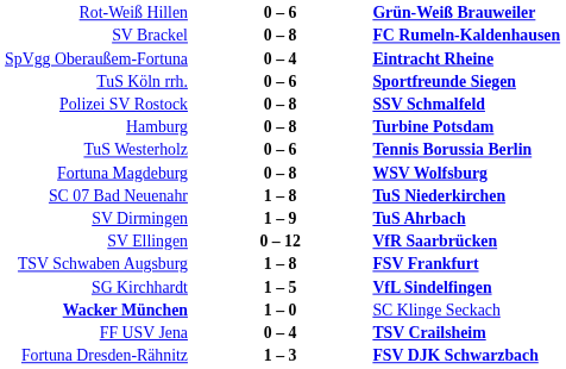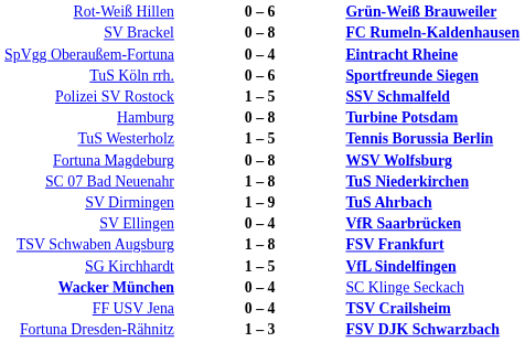 <table width=100% cellspacing=1>
 <tr>
 <th width=25%></th>
 <th width=10%></th>
 <th width=25%></th>
 <th></th>
 </tr>
 <tr style=font-size:90%>
 <td align=right><a href='#'>Rot-Weiß Hillen</a></td>
 <td align=center><strong>0 – 6</strong></td>
 <td><strong><a href='#'>Grün-Weiß Brauweiler</a></strong></td>
 </tr>
 <tr style=font-size:90%>
 <td align=right><a href='#'>SV Brackel</a></td>
 <td align=center><strong>0 – 8</strong></td>
 <td><strong><a href='#'>FC Rumeln-Kaldenhausen</a></strong></td>
 </tr>
 <tr style=font-size:90%>
 <td align=right><a href='#'>SpVgg Oberaußem-Fortuna</a></td>
 <td align=center><strong>0 – 4</strong></td>
 <td><strong><a href='#'>Eintracht Rheine</a></strong></td>
 </tr>
 <tr style=font-size:90%>
 <td align=right><a href='#'>TuS Köln rrh.</a></td>
 <td align=center><strong>0 – 6</strong></td>
 <td><strong><a href='#'>Sportfreunde Siegen</a></strong></td>
 </tr>
 <tr style=font-size:90%>
 <td align=right><a href='#'>Polizei SV Rostock</a></td>
-<td align=center><strong>0 – 8</strong></td>
+<td align=center><strong>1 – 5</strong></td>
 <td><strong><a href='#'>SSV Schmalfeld</a></strong></td>
 </tr>
 <tr style=font-size:90%>
 <td align=right><a href='#'>Hamburg</a></td>
 <td align=center><strong>0 – 8</strong></td>
 <td><strong><a href='#'>Turbine Potsdam</a></strong></td>
 </tr>
 <tr style=font-size:90%>
 <td align=right><a href='#'>TuS Westerholz</a></td>
-<td align=center><strong>0 – 6</strong></td>
+<td align=center><strong>1 – 5</strong></td>
 <td><strong><a href='#'>Tennis Borussia Berlin</a></strong></td>
 </tr>
 <tr style=font-size:90%>
 <td align=right><a href='#'>Fortuna Magdeburg</a></td>
 <td align=center><strong>0 – 8</strong></td>
 <td><strong><a href='#'>WSV Wolfsburg</a></strong></td>
 </tr>
 <tr style=font-size:90%>
 <td align=right><a href='#'>SC 07 Bad Neuenahr</a></td>
 <td align=center><strong>1 – 8</strong></td>
 <td><strong><a href='#'>TuS Niederkirchen</a></strong></td>
 </tr>
 <tr style=font-size:90%>
 <td align=right><a href='#'>SV Dirmingen</a></td>
 <td align=center><strong>1 – 9</strong></td>
 <td><strong><a href='#'>TuS Ahrbach</a></strong></td>
 </tr>
 <tr style=font-size:90%>
 <td align=right><a href='#'>SV Ellingen</a></td>
-<td align=center><strong>0 – 12</strong></td>
+<td align=center><strong>0 – 4</strong></td>
 <td><strong><a href='#'>VfR Saarbrücken</a></strong></td>
 </tr>
 <tr style=font-size:90%>
 <td align=right><a href='#'>TSV Schwaben Augsburg</a></td>
 <td align=center><strong>1 – 8</strong></td>
 <td><strong><a href='#'>FSV Frankfurt</a></strong></td>
 </tr>
 <tr style=font-size:90%>
 <td align=right><a href='#'>SG Kirchhardt</a></td>
 <td align=center><strong>1 – 5</strong></td>
 <td><strong><a href='#'>VfL Sindelfingen</a></strong></td>
 </tr>
 <tr style=font-size:90%>
 <td align=right><strong><a href='#'>Wacker München</a></strong></td>
-<td align=center><strong>1 – 0</strong></td>
+<td align=center><strong>0 – 4</strong></td>
 <td><a href='#'>SC Klinge Seckach</a></td>
 </tr>
 <tr style=font-size:90%>
 <td align=right><a href='#'>FF USV Jena</a></td>
 <td align=center><strong>0 – 4</strong></td>
 <td><strong><a href='#'>TSV Crailsheim</a></strong></td>
 </tr>
 <tr style=font-size:90%>
 <td align=right><a href='#'>Fortuna Dresden-Rähnitz</a></td>
 <td align=center><strong>1 – 3</strong></td>
 <td><strong><a href='#'>FSV DJK Schwarzbach</a></strong></td>
 </tr>
 </table>
